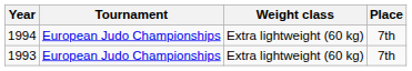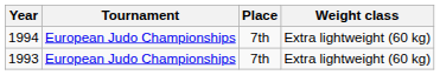 <table class=wikitable>
 <tr>
 <th>Year</th>
 <th>Tournament</th>
+<th>Place</th>
 <th>Weight class</th>
-<th>Place</th>
 </tr>
 <tr>
 <td>1994</td>
 <td><a href='#'>European Judo Championships</a></td>
+<td align="center">7th</td>
 <td>Extra lightweight (60 kg)</td>
-<td align="center">7th</td>
 </tr>
 <tr>
 <td>1993</td>
 <td><a href='#'>European Judo Championships</a></td>
+<td align="center">7th</td>
 <td>Extra lightweight (60 kg)</td>
-<td align="center">7th</td>
 </tr>
 </table>
